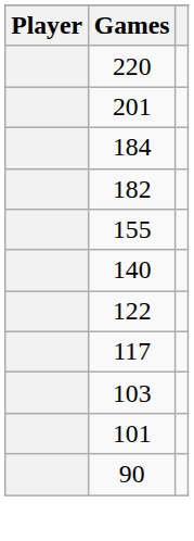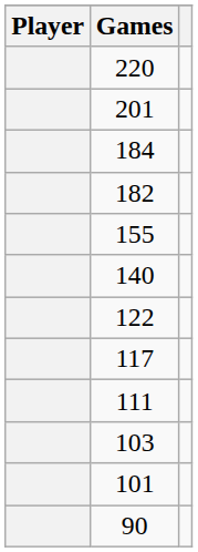 <table class="wikitable sortable plainrowheaders static-row-numbers" style="text-align: center;">
 <tr>
 </tr>
 <tr>
 <th scope="col">Player</th>
 <th scope="col">Games</th>
 <th scope="col"></th>
 </tr>
 <tr>
 <th scope="row"></th>
 <td>220</td>
 <td></td>
 </tr>
 <tr>
 <th scope="row"></th>
 <td>201</td>
 <td></td>
 </tr>
 <tr>
 <th scope="row"></th>
 <td>184</td>
 <td></td>
 </tr>
 <tr>
 <th scope="row"></th>
 <td>182</td>
 <td></td>
 </tr>
 <tr>
 <th scope="row"></th>
 <td>155</td>
 <td></td>
 </tr>
 <tr>
 <th scope="row"></th>
 <td>140</td>
 <td></td>
 </tr>
 <tr>
 <th scope="row"></th>
 <td>122</td>
 <td></td>
 </tr>
 <tr>
 <th scope="row"></th>
 <td>117</td>
 <td></td>
 </tr>
 <tr>
 <th scope="row"></th>
+<td>111</td>
+<td></td>
+</tr>
+<tr>
+<th scope="row"></th>
 <td>103</td>
 <td></td>
 </tr>
 <tr>
 <th scope="row"></th>
 <td>101</td>
 <td></td>
 </tr>
 <tr>
 <th scope="row"></th>
 <td>90</td>
 <td></td>
 </tr>
 </table>
